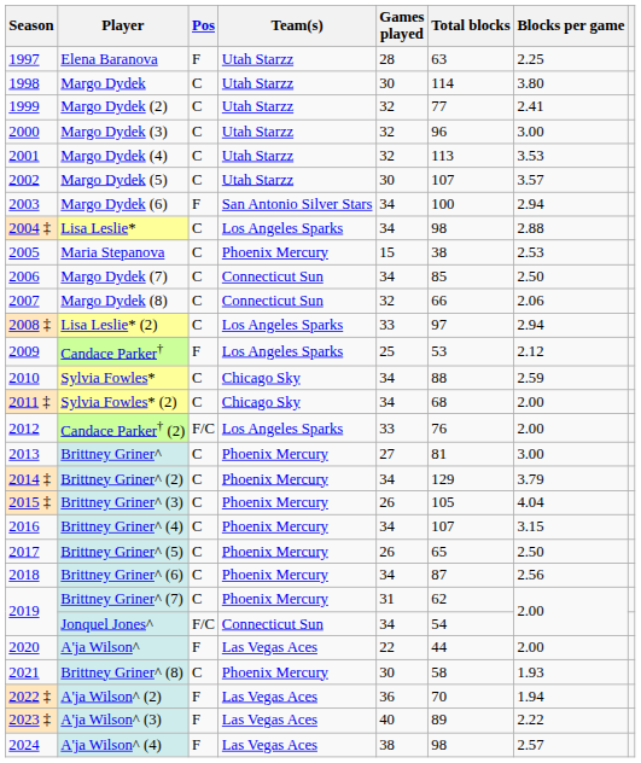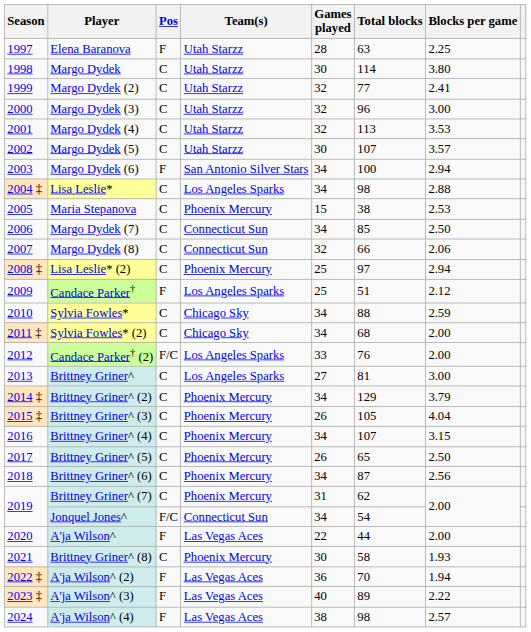 <table class="wikitable sortable">
 <tr>
 <th>Season</th>
 <th>Player</th>
 <th class="unsortable"><a href='#'>Pos</a></th>
 <th>Team(s)</th>
 <th>Games<br>played</th>
 <th>Total blocks</th>
 <th>Blocks per game</th>
 <th class="unsortable"></th>
 </tr>
 <tr>
 <td><a href='#'>1997</a></td>
 <td><a href='#'>Elena Baranova</a></td>
 <td>F</td>
 <td><a href='#'>Utah Starzz</a></td>
 <td>28</td>
 <td>63</td>
 <td>2.25</td>
 <td></td>
 </tr>
 <tr>
 <td><a href='#'>1998</a></td>
 <td><a href='#'>Margo Dydek</a></td>
 <td>C</td>
 <td><a href='#'>Utah Starzz</a></td>
 <td>30</td>
 <td>114</td>
 <td>3.80</td>
 <td></td>
 </tr>
 <tr>
 <td><a href='#'>1999</a></td>
 <td><a href='#'>Margo Dydek</a> (2)</td>
 <td>C</td>
 <td><a href='#'>Utah Starzz</a></td>
 <td>32</td>
 <td>77</td>
 <td>2.41</td>
 <td></td>
 </tr>
 <tr>
 <td><a href='#'>2000</a></td>
 <td><a href='#'>Margo Dydek</a> (3)</td>
 <td>C</td>
 <td><a href='#'>Utah Starzz</a></td>
 <td>32</td>
 <td>96</td>
 <td>3.00</td>
 <td></td>
 </tr>
 <tr>
 <td><a href='#'>2001</a></td>
 <td><a href='#'>Margo Dydek</a> (4)</td>
 <td>C</td>
 <td><a href='#'>Utah Starzz</a></td>
 <td>32</td>
 <td>113</td>
 <td>3.53</td>
 <td></td>
 </tr>
 <tr>
 <td><a href='#'>2002</a></td>
 <td><a href='#'>Margo Dydek</a> (5)</td>
 <td>C</td>
 <td><a href='#'>Utah Starzz</a></td>
 <td>30</td>
 <td>107</td>
 <td>3.57</td>
 <td></td>
 </tr>
 <tr>
 <td><a href='#'>2003</a></td>
 <td><a href='#'>Margo Dydek</a> (6)</td>
 <td>F</td>
 <td><a href='#'>San Antonio Silver Stars</a></td>
 <td>34</td>
 <td>100</td>
 <td>2.94</td>
 <td></td>
 </tr>
 <tr>
 <td bgcolor="#FFE6BD"><a href='#'>2004</a> ‡</td>
 <td bgcolor="#FFFF99"><a href='#'>Lisa Leslie</a>*</td>
 <td>C</td>
 <td><a href='#'>Los Angeles Sparks</a></td>
 <td>34</td>
 <td>98</td>
 <td>2.88</td>
 <td></td>
 </tr>
 <tr>
 <td><a href='#'>2005</a></td>
 <td><a href='#'>Maria Stepanova</a></td>
 <td>C</td>
 <td><a href='#'>Phoenix Mercury</a></td>
 <td>15</td>
 <td>38</td>
 <td>2.53</td>
 <td></td>
 </tr>
 <tr>
 <td><a href='#'>2006</a></td>
 <td><a href='#'>Margo Dydek</a> (7)</td>
 <td>C</td>
 <td><a href='#'>Connecticut Sun</a></td>
 <td>34</td>
 <td>85</td>
 <td>2.50</td>
 <td></td>
 </tr>
 <tr>
 <td><a href='#'>2007</a></td>
 <td><a href='#'>Margo Dydek</a> (8)</td>
 <td>C</td>
 <td><a href='#'>Connecticut Sun</a></td>
 <td>32</td>
 <td>66</td>
 <td>2.06</td>
 <td></td>
 </tr>
 <tr>
 <td bgcolor="#FFE6BD"><a href='#'>2008</a> ‡</td>
 <td bgcolor="#FFFF99"><a href='#'>Lisa Leslie</a>* (2)</td>
 <td>C</td>
-<td><a href='#'>Los Angeles Sparks</a></td>
-<td>33</td>
+<td><a href='#'>Phoenix Mercury</a></td>
+<td>25</td>
 <td>97</td>
 <td>2.94</td>
 <td></td>
 </tr>
 <tr>
 <td><a href='#'>2009</a></td>
 <td bgcolor="#CCFF99"><a href='#'>Candace Parker</a><sup>†</sup></td>
 <td>F</td>
 <td><a href='#'>Los Angeles Sparks</a></td>
 <td>25</td>
-<td>53</td>
+<td>51</td>
 <td>2.12</td>
 <td></td>
 </tr>
 <tr>
 <td><a href='#'>2010</a></td>
 <td bgcolor="#FFFF99"><a href='#'>Sylvia Fowles</a>*</td>
 <td>C</td>
 <td><a href='#'>Chicago Sky</a></td>
 <td>34</td>
 <td>88</td>
 <td>2.59</td>
 <td></td>
 </tr>
 <tr>
 <td bgcolor="#FFE6BD"><a href='#'>2011</a> ‡</td>
 <td bgcolor="#FFFF99"><a href='#'>Sylvia Fowles</a>* (2)</td>
 <td>C</td>
 <td><a href='#'>Chicago Sky</a></td>
 <td>34</td>
 <td>68</td>
 <td>2.00</td>
 <td></td>
 </tr>
 <tr>
 <td><a href='#'>2012</a></td>
 <td bgcolor="#CCFF99"><a href='#'>Candace Parker</a><sup>†</sup> (2)</td>
 <td>F/C</td>
 <td><a href='#'>Los Angeles Sparks</a></td>
 <td>33</td>
 <td>76</td>
 <td>2.00</td>
 <td></td>
 </tr>
 <tr>
 <td><a href='#'>2013</a></td>
 <td bgcolor="#CFECEC"><a href='#'>Brittney Griner</a>^</td>
 <td>C</td>
-<td><a href='#'>Phoenix Mercury</a></td>
+<td><a href='#'>Los Angeles Sparks</a></td>
 <td>27</td>
 <td>81</td>
 <td>3.00</td>
 <td></td>
 </tr>
 <tr>
 <td bgcolor="#FFE6BD"><a href='#'>2014</a> ‡</td>
 <td bgcolor="#CFECEC"><a href='#'>Brittney Griner</a>^ (2)</td>
 <td>C</td>
 <td><a href='#'>Phoenix Mercury</a></td>
 <td>34</td>
 <td>129</td>
 <td>3.79</td>
 <td></td>
 </tr>
 <tr>
 <td bgcolor="#FFE6BD"><a href='#'>2015</a> ‡</td>
 <td bgcolor="#CFECEC"><a href='#'>Brittney Griner</a>^ (3)</td>
 <td>C</td>
 <td><a href='#'>Phoenix Mercury</a></td>
 <td>26</td>
 <td>105</td>
 <td>4.04</td>
 <td></td>
 </tr>
 <tr>
 <td><a href='#'>2016</a></td>
 <td bgcolor="#CFECEC"><a href='#'>Brittney Griner</a>^ (4)</td>
 <td>C</td>
 <td><a href='#'>Phoenix Mercury</a></td>
 <td>34</td>
 <td>107</td>
 <td>3.15</td>
 <td></td>
 </tr>
 <tr>
 <td><a href='#'>2017</a></td>
 <td bgcolor="#CFECEC"><a href='#'>Brittney Griner</a>^ (5)</td>
 <td>C</td>
 <td><a href='#'>Phoenix Mercury</a></td>
 <td>26</td>
 <td>65</td>
 <td>2.50</td>
 <td></td>
 </tr>
 <tr>
 <td><a href='#'>2018</a></td>
 <td bgcolor="#CFECEC"><a href='#'>Brittney Griner</a>^ (6)</td>
 <td>C</td>
 <td><a href='#'>Phoenix Mercury</a></td>
 <td>34</td>
 <td>87</td>
 <td>2.56</td>
 <td></td>
 </tr>
 <tr>
 <td rowspan=2><a href='#'>2019</a></td>
 <td bgcolor="#CFECEC"><a href='#'>Brittney Griner</a>^ (7)</td>
 <td>C</td>
 <td><a href='#'>Phoenix Mercury</a></td>
 <td>31</td>
 <td>62</td>
 <td rowspan=2>2.00</td>
 <td></td>
 </tr>
 <tr>
 <td bgcolor="#CFECEC"><a href='#'>Jonquel Jones</a>^</td>
 <td>F/C</td>
 <td><a href='#'>Connecticut Sun</a></td>
 <td>34</td>
 <td>54</td>
 <td></td>
 </tr>
 <tr>
 <td><a href='#'>2020</a></td>
 <td bgcolor="#CFECEC"><a href='#'>A'ja Wilson</a>^</td>
 <td>F</td>
 <td><a href='#'>Las Vegas Aces</a></td>
 <td>22</td>
 <td>44</td>
 <td>2.00</td>
 <td></td>
 </tr>
 <tr>
 <td><a href='#'>2021</a></td>
 <td bgcolor="#CFECEC"><a href='#'>Brittney Griner</a>^ (8)</td>
 <td>C</td>
 <td><a href='#'>Phoenix Mercury</a></td>
 <td>30</td>
 <td>58</td>
 <td>1.93</td>
 <td></td>
 </tr>
 <tr>
 <td bgcolor="#FFE6BD"><a href='#'>2022</a> ‡</td>
 <td bgcolor="#CFECEC"><a href='#'>A'ja Wilson</a>^ (2)</td>
 <td>F</td>
 <td><a href='#'>Las Vegas Aces</a></td>
 <td>36</td>
 <td>70</td>
 <td>1.94</td>
 <td></td>
 </tr>
 <tr>
 <td bgcolor="#FFE6BD"><a href='#'>2023</a> ‡</td>
 <td bgcolor="#CFECEC"><a href='#'>A'ja Wilson</a>^ (3)</td>
 <td>F</td>
 <td><a href='#'>Las Vegas Aces</a></td>
 <td>40</td>
 <td>89</td>
 <td>2.22</td>
 <td></td>
 </tr>
 <tr>
 <td><a href='#'>2024</a></td>
 <td bgcolor="#CFECEC"><a href='#'>A'ja Wilson</a>^ (4)</td>
 <td>F</td>
 <td><a href='#'>Las Vegas Aces</a></td>
 <td>38</td>
 <td>98</td>
 <td>2.57</td>
 <td></td>
 </tr>
 </table>
